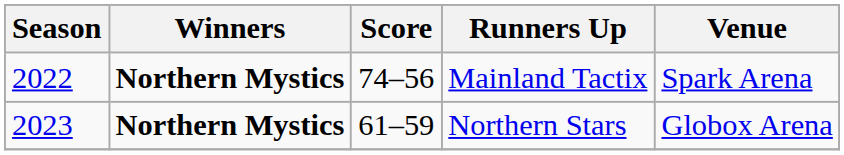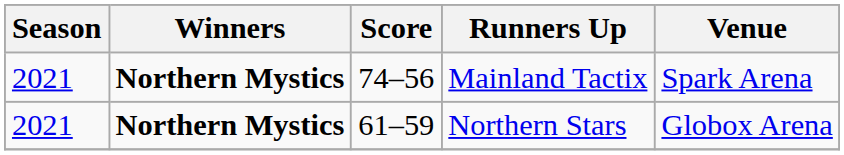 <table class="wikitable collapsible">
 <tr>
 <th>Season</th>
 <th>Winners</th>
 <th>Score</th>
 <th>Runners Up</th>
 <th>Venue</th>
 </tr>
 <tr>
-<td><a href='#'>2022</a></td>
+<td><a href='#'>2021</a></td>
 <td><strong>Northern Mystics</strong></td>
 <td>74–56</td>
 <td><a href='#'>Mainland Tactix</a></td>
 <td><a href='#'>Spark Arena</a></td>
 </tr>
 <tr>
-<td><a href='#'>2023</a></td>
+<td><a href='#'>2021</a></td>
 <td><strong>Northern Mystics</strong></td>
 <td>61–59</td>
 <td><a href='#'>Northern Stars</a></td>
 <td><a href='#'>Globox Arena</a></td>
 </tr>
 <tr>
 </tr>
 </table>
